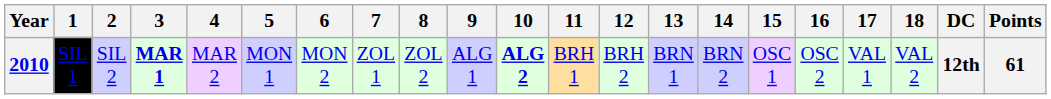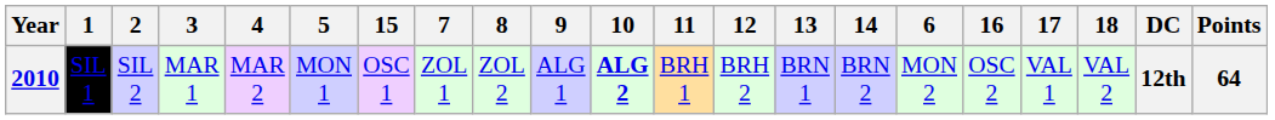 <table class="wikitable" style="text-align:center; font-size:90%">
 <tr>
 <th>Year</th>
 <th>1</th>
 <th>2</th>
 <th>3</th>
 <th>4</th>
 <th>5</th>
-<th>6</th>
+<th>15</th>
 <th>7</th>
 <th>8</th>
 <th>9</th>
 <th>10</th>
 <th>11</th>
 <th>12</th>
 <th>13</th>
 <th>14</th>
-<th>15</th>
+<th>6</th>
 <th>16</th>
 <th>17</th>
 <th>18</th>
 <th>DC</th>
 <th>Points</th>
 </tr>
 <tr>
 <th><a href='#'>2010</a></th>
 <td style="background:#000000; color:#ffffff"><a href='#'><span>SIL<br>1</span></a><br></td>
 <td style="background:#CFCFFF;"><a href='#'>SIL<br>2</a><br></td>
-<td style="background:#DFFFDF;"><strong><a href='#'>MAR<br>1</a><br></strong></td>
+<td style="background:#DFFFDF;"><a href='#'>MAR<br>1</a><br></td>
 <td style="background:#EFCFFF;"><a href='#'>MAR<br>2</a><br></td>
 <td style="background:#CFCFFF;"><a href='#'>MON<br>1</a><br></td>
-<td style="background:#DFFFDF;"><a href='#'>MON<br>2</a><br></td>
+<td style="background:#EFCFFF;"><a href='#'>OSC<br>1</a><br></td>
 <td style="background:#DFFFDF;"><a href='#'>ZOL<br>1</a><br></td>
 <td style="background:#DFFFDF;"><a href='#'>ZOL<br>2</a><br></td>
 <td style="background:#CFCFFF;"><a href='#'>ALG<br>1</a><br></td>
 <td style="background:#DFFFDF;"><strong><a href='#'>ALG<br>2</a><br></strong></td>
 <td style="background:#FFDF9F;"><a href='#'>BRH<br>1</a><br></td>
 <td style="background:#DFFFDF;"><a href='#'>BRH<br>2</a><br></td>
 <td style="background:#CFCFFF;"><a href='#'>BRN<br>1</a><br></td>
 <td style="background:#CFCFFF;"><a href='#'>BRN<br>2</a><br></td>
-<td style="background:#EFCFFF;"><a href='#'>OSC<br>1</a><br></td>
+<td style="background:#DFFFDF;"><a href='#'>MON<br>2</a><br></td>
 <td style="background:#DFFFDF;"><a href='#'>OSC<br>2</a><br></td>
 <td style="background:#DFFFDF;"><a href='#'>VAL<br>1</a><br></td>
 <td style="background:#DFFFDF;"><a href='#'>VAL<br>2</a><br></td>
 <th>12th</th>
-<th>61</th>
+<th>64</th>
 </tr>
 </table>
